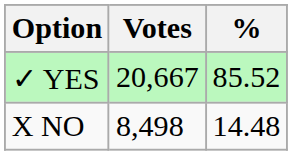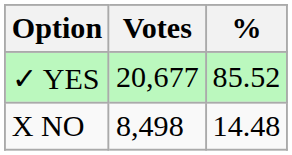 <table class="wikitable">
 <tr>
 <th>Option</th>
 <th>Votes</th>
 <th>%</th>
 </tr>
 <tr>
 <td style=background:#bbf8be>✓ YES</td>
-<td style=background:#bbf8be>20,667</td>
+<td style=background:#bbf8be>20,677</td>
 <td style=background:#bbf8be>85.52</td>
 </tr>
 <tr>
 <td>X NO</td>
 <td>8,498</td>
 <td>14.48</td>
 </tr>
 </table>
